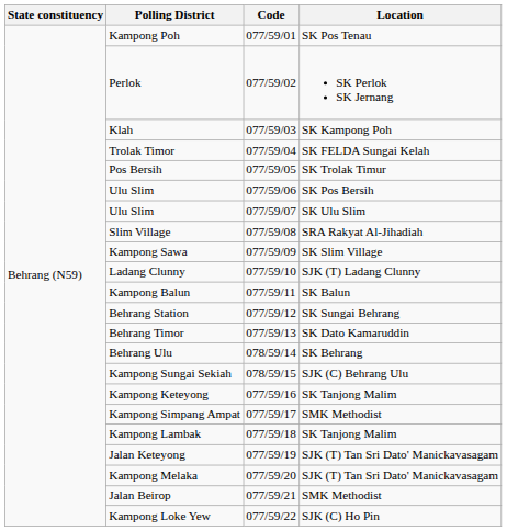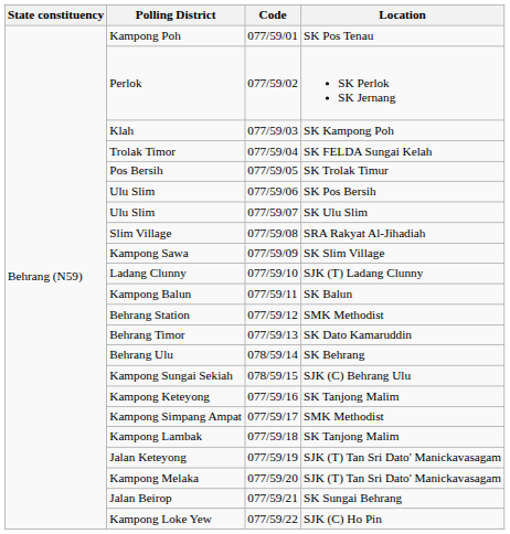 <table class="wikitable sortable mw-collapsible" style="white-space:nowrap;font-size:90%">
 <tr>
 <th>State constituency</th>
 <th>Polling District</th>
 <th>Code</th>
 <th>Location</th>
 </tr>
 <tr>
 <td rowspan="22">Behrang (N59)</td>
 <td>Kampong Poh</td>
 <td>077/59/01</td>
 <td>SK Pos Tenau</td>
 </tr>
 <tr>
 <td>Perlok</td>
 <td>077/59/02</td>
 <td><br><ul><li>SK Perlok</li><li>SK Jernang</li></ul></td>
 </tr>
 <tr>
 <td>Klah</td>
 <td>077/59/03</td>
 <td>SK Kampong Poh</td>
 </tr>
 <tr>
 <td>Trolak Timor</td>
 <td>077/59/04</td>
 <td>SK FELDA Sungai Kelah</td>
 </tr>
 <tr>
 <td>Pos Bersih</td>
 <td>077/59/05</td>
 <td>SK Trolak Timur</td>
 </tr>
 <tr>
 <td>Ulu Slim</td>
 <td>077/59/06</td>
 <td>SK Pos Bersih</td>
 </tr>
 <tr>
 <td>Ulu Slim</td>
 <td>077/59/07</td>
 <td>SK Ulu Slim</td>
 </tr>
 <tr>
 <td>Slim Village</td>
 <td>077/59/08</td>
 <td>SRA Rakyat Al-Jihadiah</td>
 </tr>
 <tr>
 <td>Kampong Sawa</td>
 <td>077/59/09</td>
 <td>SK Slim Village</td>
 </tr>
 <tr>
 <td>Ladang Clunny</td>
 <td>077/59/10</td>
 <td>SJK (T) Ladang Clunny</td>
 </tr>
 <tr>
 <td>Kampong Balun</td>
 <td>077/59/11</td>
 <td>SK Balun</td>
 </tr>
 <tr>
 <td>Behrang Station</td>
 <td>077/59/12</td>
-<td>SK Sungai Behrang</td>
+<td>SMK Methodist</td>
 </tr>
 <tr>
 <td>Behrang Timor</td>
 <td>077/59/13</td>
 <td>SK Dato Kamaruddin</td>
 </tr>
 <tr>
 <td>Behrang Ulu</td>
 <td>078/59/14</td>
 <td>SK Behrang</td>
 </tr>
 <tr>
 <td>Kampong Sungai Sekiah</td>
 <td>078/59/15</td>
 <td>SJK (C) Behrang Ulu</td>
 </tr>
 <tr>
 <td>Kampong Keteyong</td>
 <td>077/59/16</td>
 <td>SK Tanjong Malim</td>
 </tr>
 <tr>
 <td>Kampong Simpang Ampat</td>
 <td>077/59/17</td>
 <td>SMK Methodist</td>
 </tr>
 <tr>
 <td>Kampong Lambak</td>
 <td>077/59/18</td>
 <td>SK Tanjong Malim</td>
 </tr>
 <tr>
 <td>Jalan Keteyong</td>
 <td>077/59/19</td>
 <td>SJK (T) Tan Sri Dato' Manickavasagam</td>
 </tr>
 <tr>
 <td>Kampong Melaka</td>
 <td>077/59/20</td>
 <td>SJK (T) Tan Sri Dato' Manickavasagam</td>
 </tr>
 <tr>
 <td>Jalan Beirop</td>
 <td>077/59/21</td>
-<td>SMK Methodist</td>
+<td>SK Sungai Behrang</td>
 </tr>
 <tr>
 <td>Kampong Loke Yew</td>
 <td>077/59/22</td>
 <td>SJK (C) Ho Pin</td>
 </tr>
 </table>
